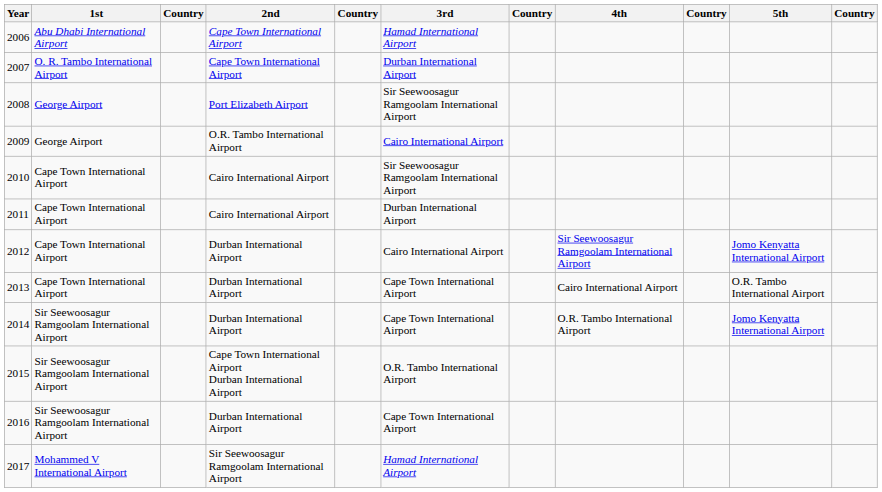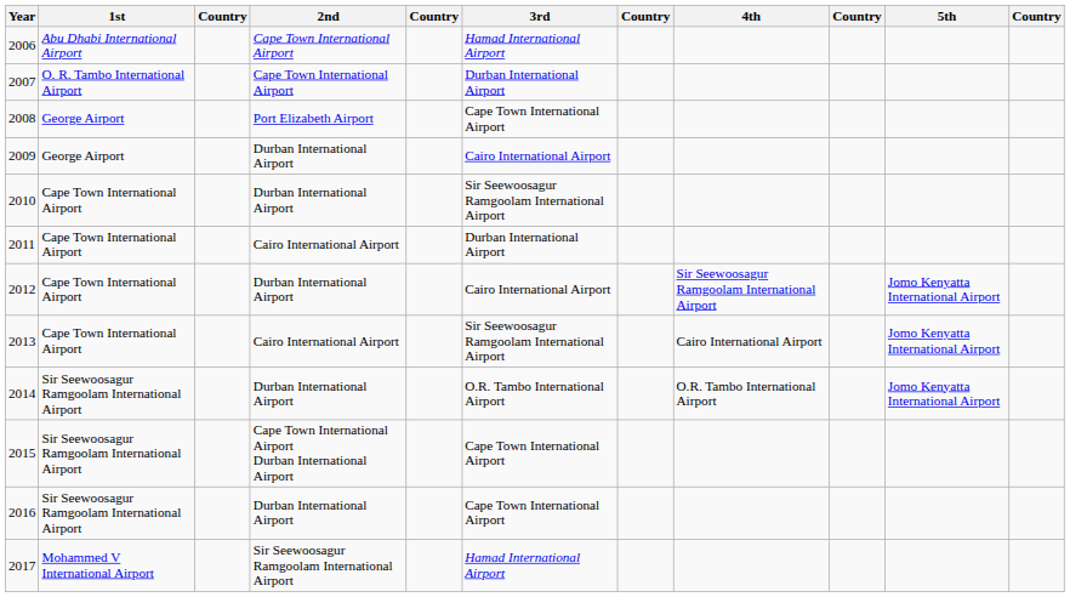 <table class="wikitable">
 <tr>
 <th>Year</th>
 <th>1st</th>
 <th>Country</th>
 <th>2nd</th>
 <th>Country</th>
 <th>3rd</th>
 <th>Country</th>
 <th>4th</th>
 <th>Country</th>
 <th>5th</th>
 <th>Country</th>
 </tr>
 <tr>
 <td>2006</td>
 <td><em><a href='#'>Abu Dhabi International Airport</a></em></td>
 <td></td>
 <td><em><a href='#'>Cape Town International Airport</a></em></td>
 <td></td>
 <td><em><a href='#'>Hamad International Airport</a></em></td>
 <td></td>
 <td></td>
 <td></td>
 <td></td>
 <td></td>
 </tr>
 <tr>
 <td>2007</td>
 <td><a href='#'>O. R. Tambo International Airport</a></td>
 <td></td>
 <td><a href='#'>Cape Town International Airport</a></td>
 <td></td>
 <td><a href='#'>Durban International Airport</a></td>
 <td></td>
 <td></td>
 <td></td>
 <td></td>
 <td></td>
 </tr>
 <tr>
 <td>2008</td>
 <td><a href='#'>George Airport</a></td>
 <td></td>
 <td><a href='#'>Port Elizabeth Airport</a></td>
 <td></td>
-<td>Sir Seewoosagur Ramgoolam International Airport</td>
+<td>Cape Town International Airport</td>
 <td></td>
 <td></td>
 <td></td>
 <td></td>
 <td></td>
 </tr>
 <tr>
 <td>2009</td>
 <td>George Airport</td>
 <td></td>
-<td>O.R. Tambo International Airport</td>
+<td>Durban International Airport</td>
 <td></td>
 <td><a href='#'>Cairo International Airport</a></td>
 <td></td>
 <td></td>
 <td></td>
 <td></td>
 <td></td>
 </tr>
 <tr>
 <td>2010</td>
 <td>Cape Town International Airport</td>
 <td></td>
-<td>Cairo International Airport</td>
+<td>Durban International Airport</td>
 <td></td>
 <td>Sir Seewoosagur Ramgoolam International Airport</td>
 <td></td>
 <td></td>
 <td></td>
 <td></td>
 <td></td>
 </tr>
 <tr>
 <td>2011</td>
 <td>Cape Town International Airport</td>
 <td></td>
 <td>Cairo International Airport</td>
 <td></td>
 <td>Durban International Airport</td>
 <td></td>
 <td></td>
 <td></td>
 <td></td>
 <td></td>
 </tr>
 <tr>
 <td>2012</td>
 <td>Cape Town International Airport</td>
 <td></td>
 <td>Durban International Airport</td>
 <td></td>
 <td>Cairo International Airport</td>
 <td></td>
 <td><a href='#'>Sir Seewoosagur Ramgoolam International Airport</a></td>
 <td></td>
 <td><a href='#'>Jomo Kenyatta International Airport</a></td>
 <td></td>
 </tr>
 <tr>
 <td>2013</td>
 <td>Cape Town International Airport</td>
 <td></td>
-<td>Durban International Airport</td>
+<td>Cairo International Airport</td>
 <td></td>
-<td>Cape Town International Airport</td>
+<td>Sir Seewoosagur Ramgoolam International Airport</td>
 <td></td>
 <td>Cairo International Airport</td>
 <td></td>
-<td>O.R. Tambo International Airport</td>
+<td><a href='#'>Jomo Kenyatta International Airport</a></td>
 <td></td>
 </tr>
 <tr>
 <td>2014</td>
 <td>Sir Seewoosagur Ramgoolam International Airport</td>
 <td></td>
 <td>Durban International Airport</td>
 <td></td>
-<td>Cape Town International Airport</td>
+<td>O.R. Tambo International Airport</td>
 <td></td>
 <td>O.R. Tambo International Airport</td>
 <td></td>
 <td><a href='#'>Jomo Kenyatta International Airport</a></td>
 <td></td>
 </tr>
 <tr>
 <td>2015</td>
 <td>Sir Seewoosagur Ramgoolam International Airport</td>
 <td></td>
 <td>Cape Town International Airport<br> Durban International Airport</td>
 <td></td>
-<td>O.R. Tambo International Airport</td>
+<td>Cape Town International Airport</td>
 <td></td>
 <td></td>
 <td></td>
 <td></td>
 <td></td>
 </tr>
 <tr>
 <td>2016</td>
 <td>Sir Seewoosagur Ramgoolam International Airport</td>
 <td></td>
 <td>Durban International Airport</td>
 <td></td>
 <td>Cape Town International Airport</td>
 <td></td>
 <td></td>
 <td></td>
 <td></td>
 <td></td>
 </tr>
 <tr>
 <td>2017</td>
 <td><a href='#'>Mohammed V International Airport</a></td>
 <td></td>
 <td>Sir Seewoosagur Ramgoolam International Airport</td>
 <td></td>
 <td><em><a href='#'>Hamad International Airport</a></em></td>
 <td></td>
 <td></td>
 <td></td>
 <td></td>
 <td></td>
 </tr>
 </table>
